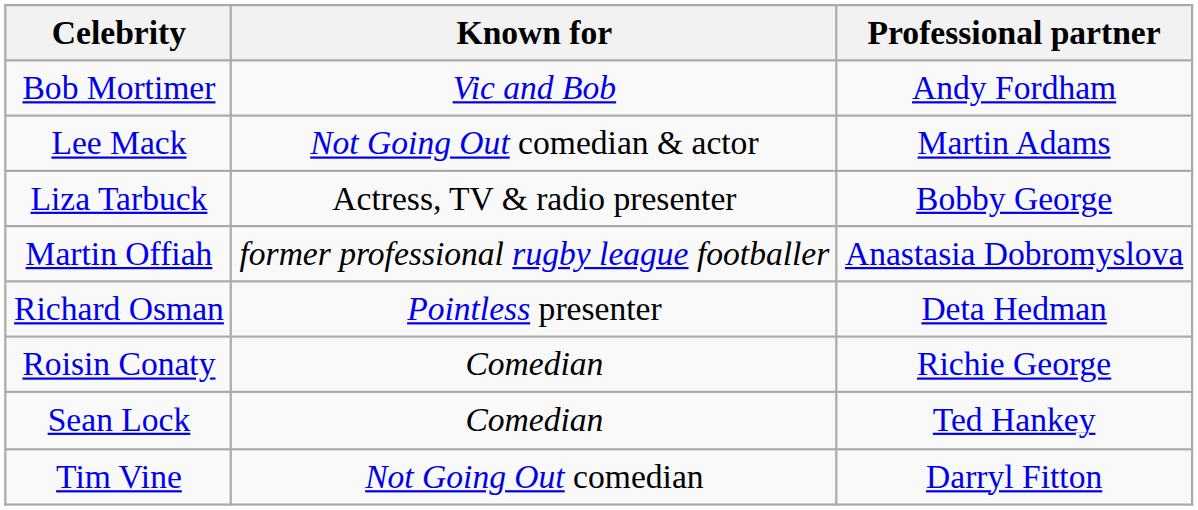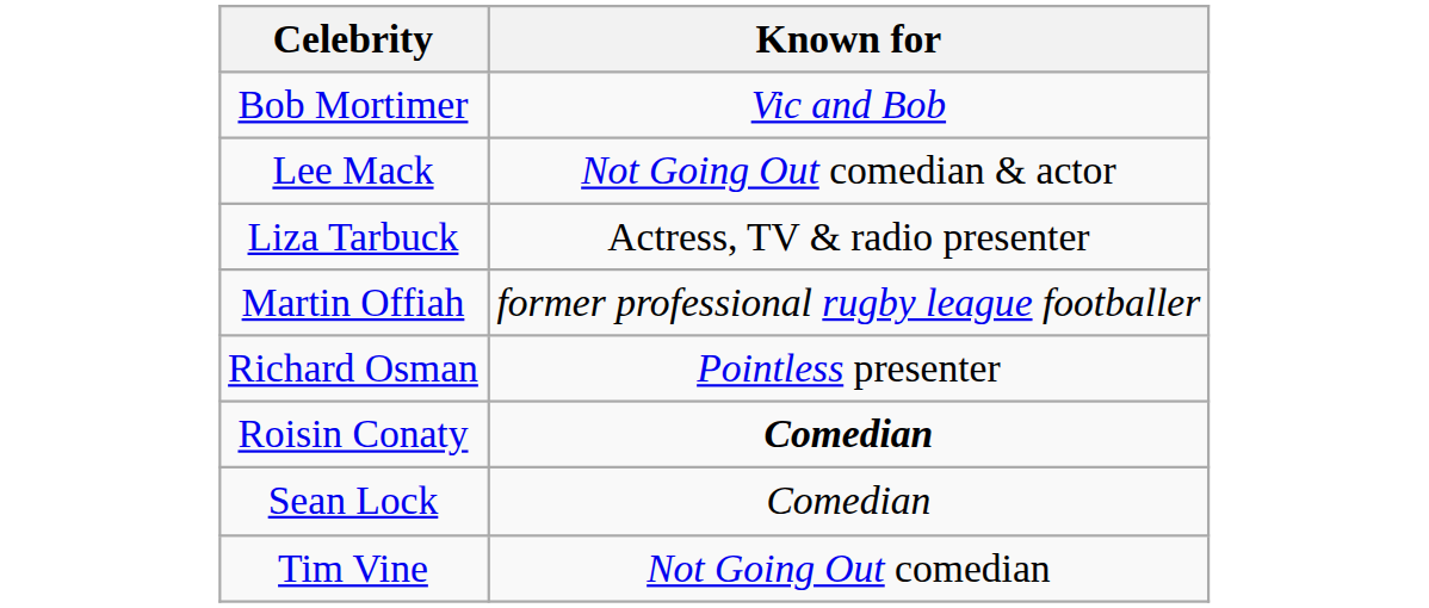 <table class="wikitable" style="margin:auto; text-align:center; font-size:95%;">
 <tr>
 <th>Celebrity</th>
 <th>Known for</th>
-<th>Professional partner</th>
 </tr>
 <tr>
 <td><a href='#'>Bob Mortimer</a></td>
 <td><em><a href='#'>Vic and Bob</a></em></td>
-<td><a href='#'>Andy Fordham</a></td>
 </tr>
 <tr>
 <td><a href='#'>Lee Mack</a></td>
 <td><em><a href='#'>Not Going Out</a></em> comedian & actor</td>
-<td><a href='#'>Martin Adams</a></td>
 </tr>
 <tr>
 <td><a href='#'>Liza Tarbuck</a></td>
 <td>Actress, TV & radio presenter</td>
-<td><a href='#'>Bobby George</a></td>
 </tr>
 <tr>
 <td><a href='#'>Martin Offiah</a></td>
 <td><em>former professional <a href='#'>rugby league</a> footballer</em></td>
-<td><a href='#'>Anastasia Dobromyslova</a></td>
 </tr>
 <tr>
 <td><a href='#'>Richard Osman</a></td>
 <td><em><a href='#'>Pointless</a></em> presenter</td>
-<td><a href='#'>Deta Hedman</a></td>
 </tr>
 <tr>
 <td><a href='#'>Roisin Conaty</a></td>
-<td><em>Comedian</em></td>
-<td><a href='#'>Richie George</a></td>
+<td><strong><em>Comedian</em></strong></td>
 </tr>
 <tr>
 <td><a href='#'>Sean Lock</a></td>
 <td><em>Comedian</em></td>
-<td><a href='#'>Ted Hankey</a></td>
 </tr>
 <tr>
 <td><a href='#'>Tim Vine</a></td>
 <td><em><a href='#'>Not Going Out</a></em> comedian</td>
-<td><a href='#'>Darryl Fitton</a></td>
 </tr>
 </table>
